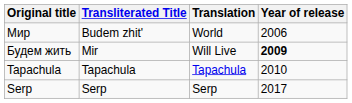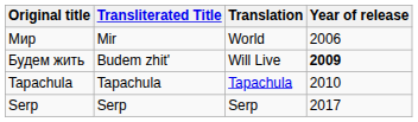 <table class="wikitable">
 <tr>
 <th>Original title</th>
 <th><a href='#'>Transliterated Title</a></th>
 <th>Translation</th>
 <th>Year of release</th>
 </tr>
 <tr>
 <td>Мир</td>
-<td>Budem zhit'</td>
+<td>Mir</td>
 <td>World</td>
 <td>2006</td>
 </tr>
 <tr>
 <td>Будем жить</td>
-<td>Mir</td>
+<td>Budem zhit'</td>
 <td>Will Live</td>
 <td><strong>2009</strong></td>
 </tr>
 <tr>
 <td>Tapachula</td>
 <td>Tapachula</td>
 <td><a href='#'>Tapachula</a></td>
 <td>2010</td>
 </tr>
 <tr>
 <td>Serp</td>
 <td>Serp</td>
 <td>Serp</td>
 <td>2017</td>
 </tr>
 </table>
